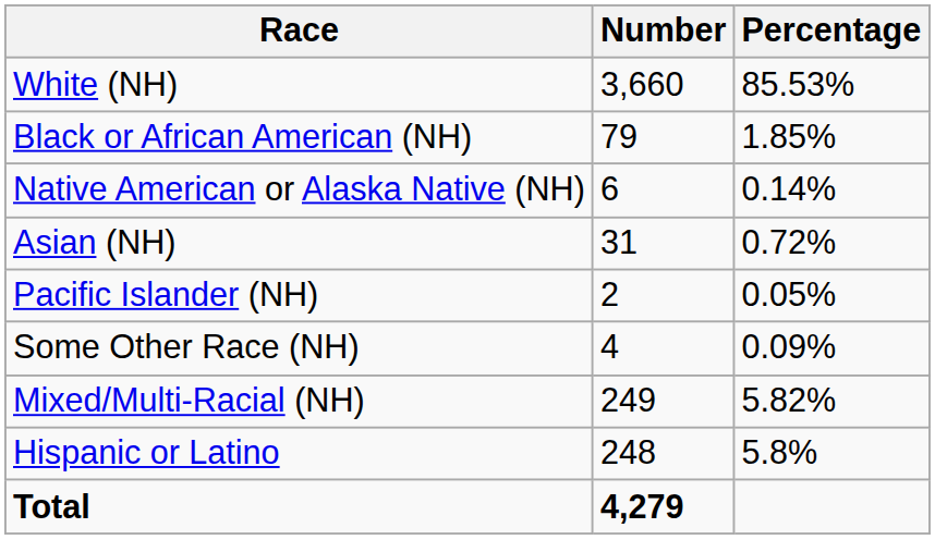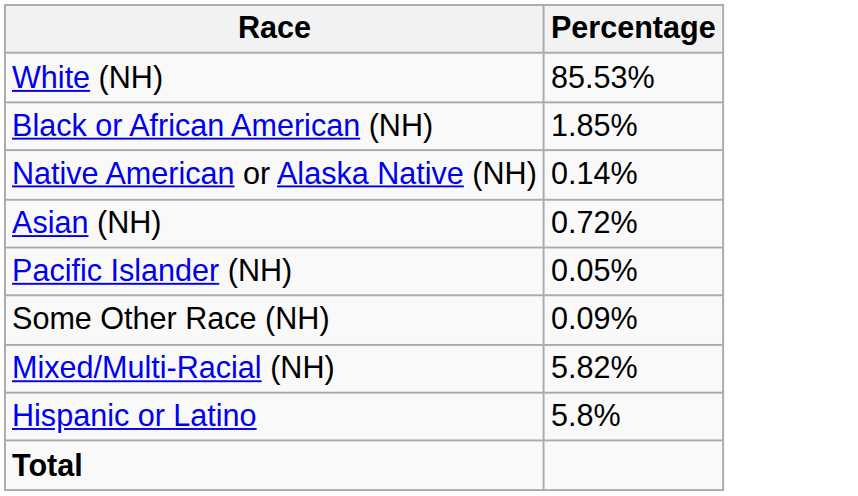 <table class="wikitable">
 <tr>
 <th>Race</th>
-<th>Number</th>
 <th>Percentage</th>
 </tr>
 <tr>
 <td><a href='#'>White</a> (NH)</td>
-<td>3,660</td>
 <td>85.53%</td>
 </tr>
 <tr>
 <td><a href='#'>Black or African American</a> (NH)</td>
-<td>79</td>
 <td>1.85%</td>
 </tr>
 <tr>
 <td><a href='#'>Native American</a> or <a href='#'>Alaska Native</a> (NH)</td>
-<td>6</td>
 <td>0.14%</td>
 </tr>
 <tr>
 <td><a href='#'>Asian</a> (NH)</td>
-<td>31</td>
 <td>0.72%</td>
 </tr>
 <tr>
 <td><a href='#'>Pacific Islander</a> (NH)</td>
-<td>2</td>
 <td>0.05%</td>
 </tr>
 <tr>
 <td>Some Other Race (NH)</td>
-<td>4</td>
 <td>0.09%</td>
 </tr>
 <tr>
 <td><a href='#'>Mixed/Multi-Racial</a> (NH)</td>
-<td>249</td>
 <td>5.82%</td>
 </tr>
 <tr>
 <td><a href='#'>Hispanic or Latino</a></td>
-<td>248</td>
 <td>5.8%</td>
 </tr>
 <tr>
 <td><strong>Total</strong></td>
-<td><strong>4,279</strong></td>
 <td></td>
 </tr>
 </table>
